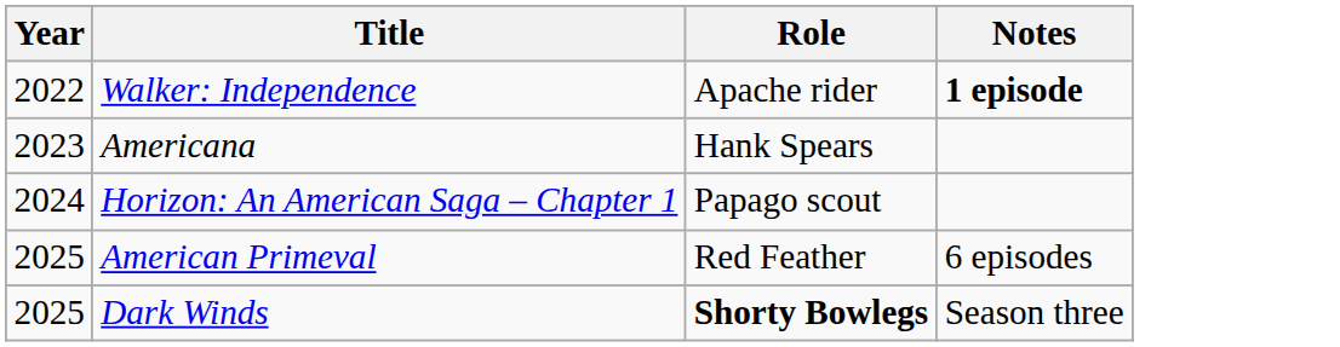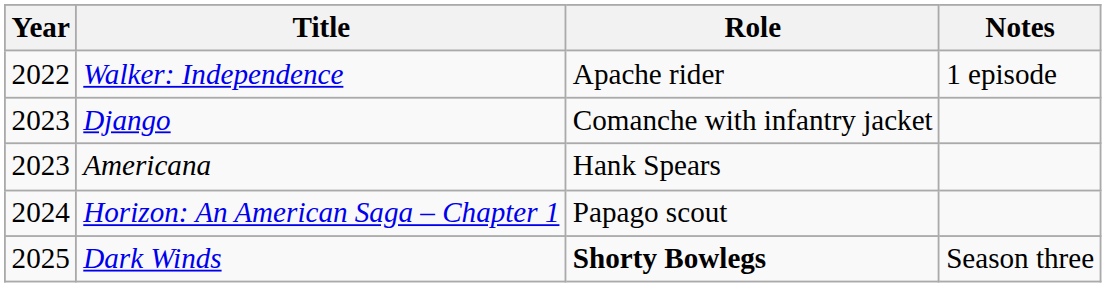 <table class="wikitable sortable">
 <tr>
 <th>Year</th>
 <th>Title</th>
 <th>Role</th>
 <th class="unsortable">Notes</th>
 </tr>
 <tr>
 <td>2022</td>
 <td><em><a href='#'>Walker: Independence</a></em></td>
 <td>Apache rider</td>
-<td><strong>1 episode</strong></td>
+<td>1 episode</td>
+</tr>
+<tr>
+<td>2023</td>
+<td><em><a href='#'>Django</a></em></td>
+<td>Comanche with infantry jacket</td>
+<td></td>
 </tr>
 <tr>
 <td>2023</td>
 <td><em>Americana</em></td>
 <td>Hank Spears</td>
 <td></td>
 </tr>
 <tr>
 <td>2024</td>
 <td><em><a href='#'>Horizon: An American Saga – Chapter 1</a></em></td>
 <td>Papago scout</td>
 <td></td>
 </tr>
 <tr>
 <td>2025</td>
-<td><em><a href='#'>American Primeval</a></em></td>
-<td>Red Feather</td>
-<td>6 episodes</td>
-</tr>
-<tr>
-<td>2025</td>
 <td><em><a href='#'>Dark Winds</a></em></td>
 <td><strong>Shorty Bowlegs</strong></td>
 <td>Season three</td>
 </tr>
 </table>
